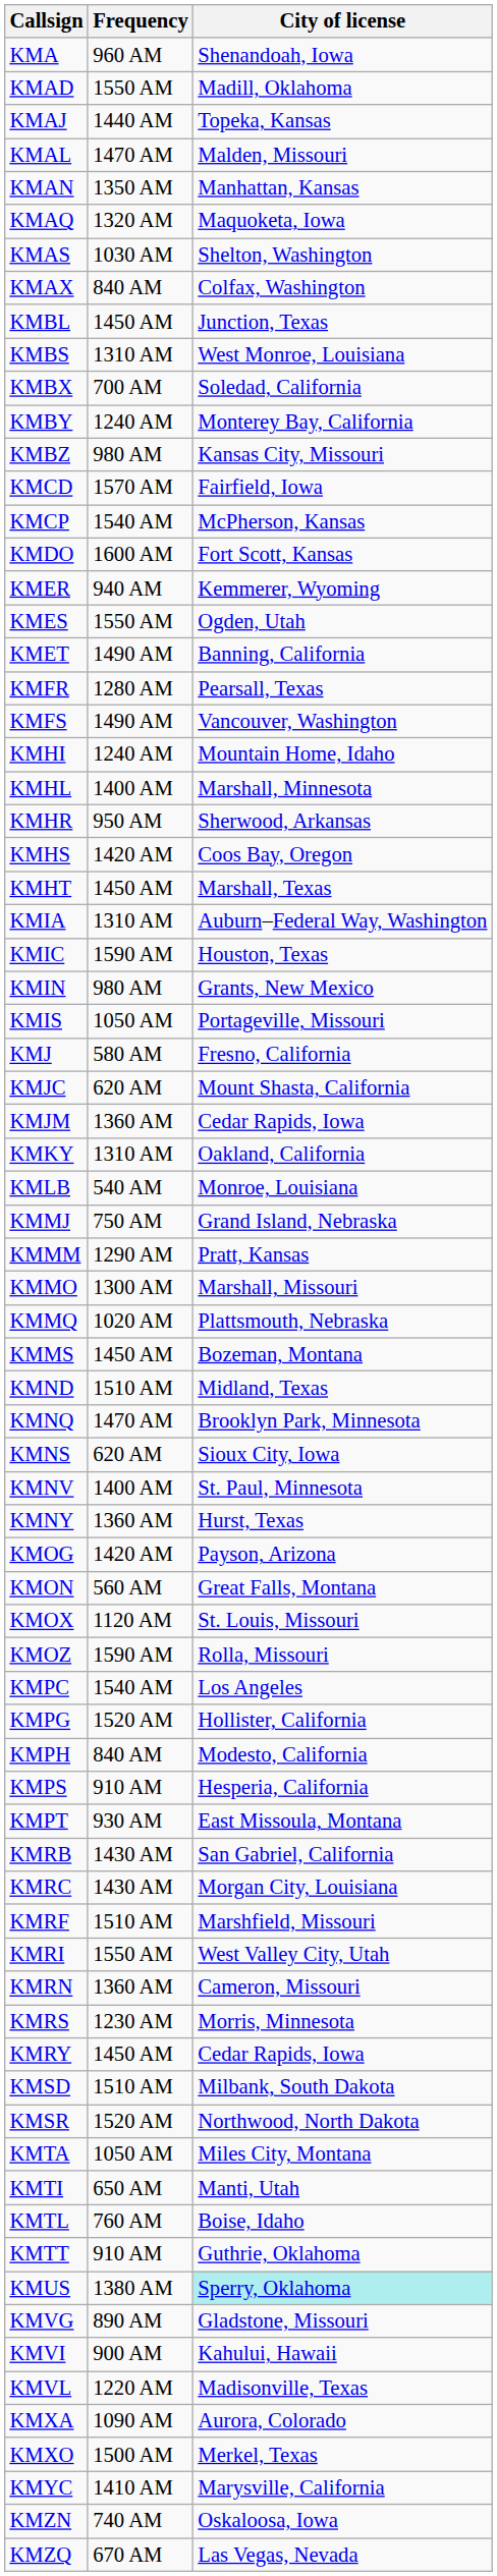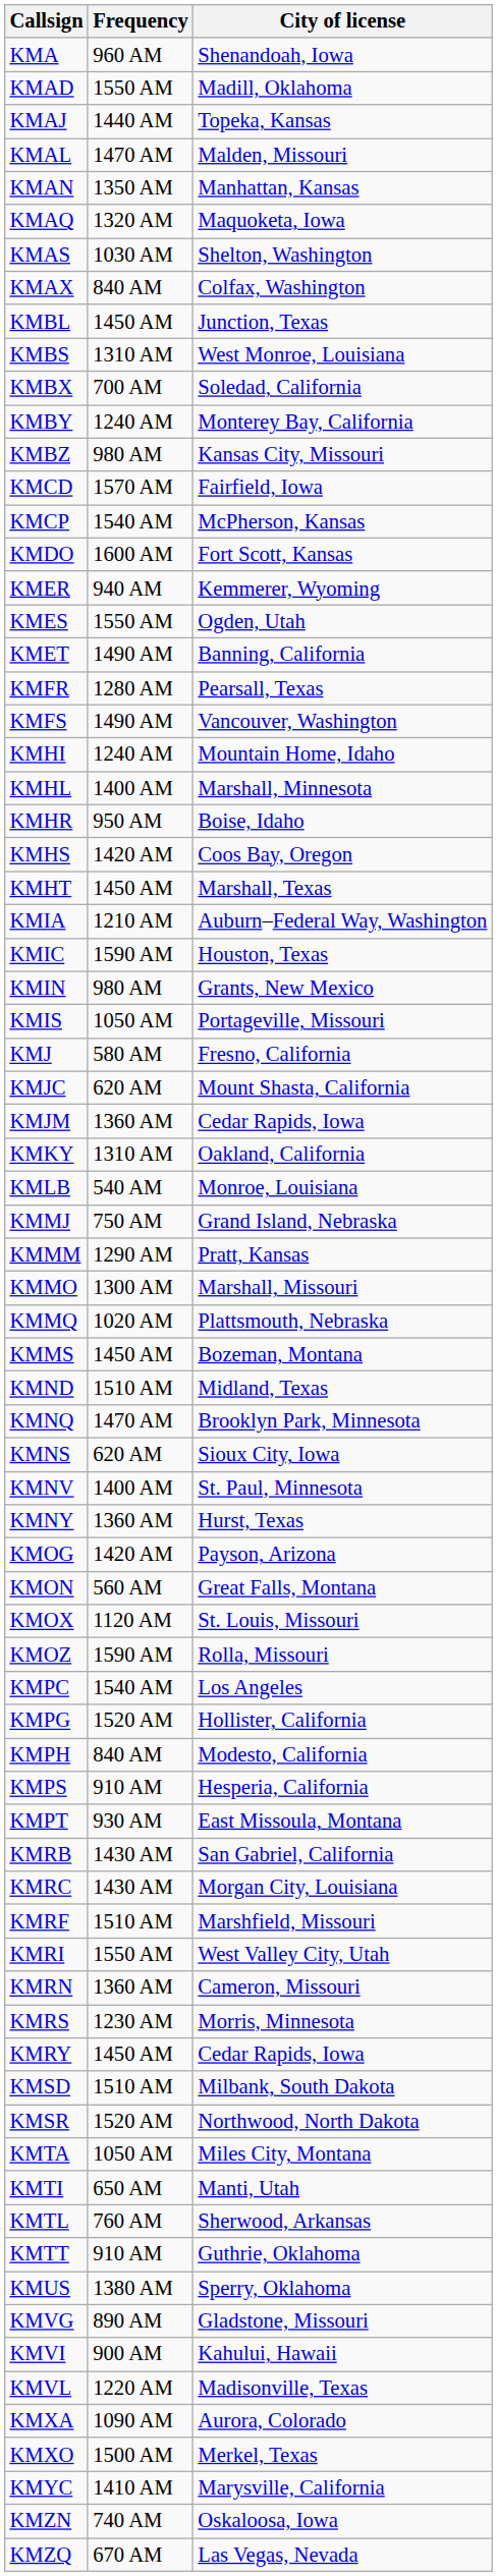 <table class="wikitable sortable">
 <tr>
 <th>Callsign</th>
 <th>Frequency</th>
 <th>City of license</th>
 </tr>
 <tr>
 <td><a href='#'>KMA</a></td>
 <td>960 AM</td>
 <td><a href='#'>Shenandoah, Iowa</a></td>
 </tr>
 <tr>
 <td><a href='#'>KMAD</a></td>
 <td>1550 AM</td>
 <td><a href='#'>Madill, Oklahoma</a></td>
 </tr>
 <tr>
 <td><a href='#'>KMAJ</a></td>
 <td>1440 AM</td>
 <td><a href='#'>Topeka, Kansas</a></td>
 </tr>
 <tr>
 <td><a href='#'>KMAL</a></td>
 <td>1470 AM</td>
 <td><a href='#'>Malden, Missouri</a></td>
 </tr>
 <tr>
 <td><a href='#'>KMAN</a></td>
 <td>1350 AM</td>
 <td><a href='#'>Manhattan, Kansas</a></td>
 </tr>
 <tr>
 <td><a href='#'>KMAQ</a></td>
 <td>1320 AM</td>
 <td><a href='#'>Maquoketa, Iowa</a></td>
 </tr>
 <tr>
 <td><a href='#'>KMAS</a></td>
 <td>1030 AM</td>
 <td><a href='#'>Shelton, Washington</a></td>
 </tr>
 <tr>
 <td><a href='#'>KMAX</a></td>
 <td>840 AM</td>
 <td><a href='#'>Colfax, Washington</a></td>
 </tr>
 <tr>
 <td><a href='#'>KMBL</a></td>
 <td>1450 AM</td>
 <td><a href='#'>Junction, Texas</a></td>
 </tr>
 <tr>
 <td><a href='#'>KMBS</a></td>
 <td>1310 AM</td>
 <td><a href='#'>West Monroe, Louisiana</a></td>
 </tr>
 <tr>
 <td><a href='#'>KMBX</a></td>
 <td>700 AM</td>
 <td><a href='#'>Soledad, California</a></td>
 </tr>
 <tr>
 <td><a href='#'>KMBY</a></td>
 <td>1240 AM</td>
 <td><a href='#'>Monterey Bay, California</a></td>
 </tr>
 <tr>
 <td><a href='#'>KMBZ</a></td>
 <td>980 AM</td>
 <td><a href='#'>Kansas City, Missouri</a></td>
 </tr>
 <tr>
 <td><a href='#'>KMCD</a></td>
 <td>1570 AM</td>
 <td><a href='#'>Fairfield, Iowa</a></td>
 </tr>
 <tr>
 <td><a href='#'>KMCP</a></td>
 <td>1540 AM</td>
 <td><a href='#'>McPherson, Kansas</a></td>
 </tr>
 <tr>
 <td><a href='#'>KMDO</a></td>
 <td>1600 AM</td>
 <td><a href='#'>Fort Scott, Kansas</a></td>
 </tr>
 <tr>
 <td><a href='#'>KMER</a></td>
 <td>940 AM</td>
 <td><a href='#'>Kemmerer, Wyoming</a></td>
 </tr>
 <tr>
 <td><a href='#'>KMES</a></td>
 <td>1550 AM</td>
 <td><a href='#'>Ogden, Utah</a></td>
 </tr>
 <tr>
 <td><a href='#'>KMET</a></td>
 <td>1490 AM</td>
 <td><a href='#'>Banning, California</a></td>
 </tr>
 <tr>
 <td><a href='#'>KMFR</a></td>
 <td>1280 AM</td>
 <td><a href='#'>Pearsall, Texas</a></td>
 </tr>
 <tr>
 <td><a href='#'>KMFS</a></td>
 <td>1490 AM</td>
 <td><a href='#'>Vancouver, Washington</a></td>
 </tr>
 <tr>
 <td><a href='#'>KMHI</a></td>
 <td>1240 AM</td>
 <td><a href='#'>Mountain Home, Idaho</a></td>
 </tr>
 <tr>
 <td><a href='#'>KMHL</a></td>
 <td>1400 AM</td>
 <td><a href='#'>Marshall, Minnesota</a></td>
 </tr>
 <tr>
 <td><a href='#'>KMHR</a></td>
 <td>950 AM</td>
-<td><a href='#'>Sherwood, Arkansas</a></td>
+<td><a href='#'>Boise, Idaho</a></td>
 </tr>
 <tr>
 <td><a href='#'>KMHS</a></td>
 <td>1420 AM</td>
 <td><a href='#'>Coos Bay, Oregon</a></td>
 </tr>
 <tr>
 <td><a href='#'>KMHT</a></td>
 <td>1450 AM</td>
 <td><a href='#'>Marshall, Texas</a></td>
 </tr>
 <tr>
 <td><a href='#'>KMIA</a></td>
-<td>1310 AM</td>
+<td>1210 AM</td>
 <td><a href='#'>Auburn</a>–<a href='#'>Federal Way, Washington</a></td>
 </tr>
 <tr>
 <td><a href='#'>KMIC</a></td>
 <td>1590 AM</td>
 <td><a href='#'>Houston, Texas</a></td>
 </tr>
 <tr>
 <td><a href='#'>KMIN</a></td>
 <td>980 AM</td>
 <td><a href='#'>Grants, New Mexico</a></td>
 </tr>
 <tr>
 <td><a href='#'>KMIS</a></td>
 <td>1050 AM</td>
 <td><a href='#'>Portageville, Missouri</a></td>
 </tr>
 <tr>
 <td><a href='#'>KMJ</a></td>
 <td>580 AM</td>
 <td><a href='#'>Fresno, California</a></td>
 </tr>
 <tr>
 <td><a href='#'>KMJC</a></td>
 <td>620 AM</td>
 <td><a href='#'>Mount Shasta, California</a></td>
 </tr>
 <tr>
 <td><a href='#'>KMJM</a></td>
 <td>1360 AM</td>
 <td><a href='#'>Cedar Rapids, Iowa</a></td>
 </tr>
 <tr>
 <td><a href='#'>KMKY</a></td>
 <td>1310 AM</td>
 <td><a href='#'>Oakland, California</a></td>
 </tr>
 <tr>
 <td><a href='#'>KMLB</a></td>
 <td>540 AM</td>
 <td><a href='#'>Monroe, Louisiana</a></td>
 </tr>
 <tr>
 <td><a href='#'>KMMJ</a></td>
 <td>750 AM</td>
 <td><a href='#'>Grand Island, Nebraska</a></td>
 </tr>
 <tr>
 <td><a href='#'>KMMM</a></td>
 <td>1290 AM</td>
 <td><a href='#'>Pratt, Kansas</a></td>
 </tr>
 <tr>
 <td><a href='#'>KMMO</a></td>
 <td>1300 AM</td>
 <td><a href='#'>Marshall, Missouri</a></td>
 </tr>
 <tr>
 <td><a href='#'>KMMQ</a></td>
 <td>1020 AM</td>
 <td><a href='#'>Plattsmouth, Nebraska</a></td>
 </tr>
 <tr>
 <td><a href='#'>KMMS</a></td>
 <td>1450 AM</td>
 <td><a href='#'>Bozeman, Montana</a></td>
 </tr>
 <tr>
 <td><a href='#'>KMND</a></td>
 <td>1510 AM</td>
 <td><a href='#'>Midland, Texas</a></td>
 </tr>
 <tr>
 <td><a href='#'>KMNQ</a></td>
 <td>1470 AM</td>
 <td><a href='#'>Brooklyn Park, Minnesota</a></td>
 </tr>
 <tr>
 <td><a href='#'>KMNS</a></td>
 <td>620 AM</td>
 <td><a href='#'>Sioux City, Iowa</a></td>
 </tr>
 <tr>
 <td><a href='#'>KMNV</a></td>
 <td>1400 AM</td>
 <td><a href='#'>St. Paul, Minnesota</a></td>
 </tr>
 <tr>
 <td><a href='#'>KMNY</a></td>
 <td>1360 AM</td>
 <td><a href='#'>Hurst, Texas</a></td>
 </tr>
 <tr>
 <td><a href='#'>KMOG</a></td>
 <td>1420 AM</td>
 <td><a href='#'>Payson, Arizona</a></td>
 </tr>
 <tr>
 <td><a href='#'>KMON</a></td>
 <td>560 AM</td>
 <td><a href='#'>Great Falls, Montana</a></td>
 </tr>
 <tr>
 <td><a href='#'>KMOX</a></td>
 <td>1120 AM</td>
 <td><a href='#'>St. Louis, Missouri</a></td>
 </tr>
 <tr>
 <td><a href='#'>KMOZ</a></td>
 <td>1590 AM</td>
 <td><a href='#'>Rolla, Missouri</a></td>
 </tr>
 <tr>
 <td><a href='#'>KMPC</a></td>
 <td>1540 AM</td>
 <td><a href='#'>Los Angeles</a></td>
 </tr>
 <tr>
 <td><a href='#'>KMPG</a></td>
 <td>1520 AM</td>
 <td><a href='#'>Hollister, California</a></td>
 </tr>
 <tr>
 <td><a href='#'>KMPH</a></td>
 <td>840 AM</td>
 <td><a href='#'>Modesto, California</a></td>
 </tr>
 <tr>
 <td><a href='#'>KMPS</a></td>
 <td>910 AM</td>
 <td><a href='#'>Hesperia, California</a></td>
 </tr>
 <tr>
 <td><a href='#'>KMPT</a></td>
 <td>930 AM</td>
 <td><a href='#'>East Missoula, Montana</a></td>
 </tr>
 <tr>
 <td><a href='#'>KMRB</a></td>
 <td>1430 AM</td>
 <td><a href='#'>San Gabriel, California</a></td>
 </tr>
 <tr>
 <td><a href='#'>KMRC</a></td>
 <td>1430 AM</td>
 <td><a href='#'>Morgan City, Louisiana</a></td>
 </tr>
 <tr>
 <td><a href='#'>KMRF</a></td>
 <td>1510 AM</td>
 <td><a href='#'>Marshfield, Missouri</a></td>
 </tr>
 <tr>
 <td><a href='#'>KMRI</a></td>
 <td>1550 AM</td>
 <td><a href='#'>West Valley City, Utah</a></td>
 </tr>
 <tr>
 <td><a href='#'>KMRN</a></td>
 <td>1360 AM</td>
 <td><a href='#'>Cameron, Missouri</a></td>
 </tr>
 <tr>
 <td><a href='#'>KMRS</a></td>
 <td>1230 AM</td>
 <td><a href='#'>Morris, Minnesota</a></td>
 </tr>
 <tr>
 <td><a href='#'>KMRY</a></td>
 <td>1450 AM</td>
 <td><a href='#'>Cedar Rapids, Iowa</a></td>
 </tr>
 <tr>
 <td><a href='#'>KMSD</a></td>
 <td>1510 AM</td>
 <td><a href='#'>Milbank, South Dakota</a></td>
 </tr>
 <tr>
 <td><a href='#'>KMSR</a></td>
 <td>1520 AM</td>
 <td><a href='#'>Northwood, North Dakota</a></td>
 </tr>
 <tr>
 <td><a href='#'>KMTA</a></td>
 <td>1050 AM</td>
 <td><a href='#'>Miles City, Montana</a></td>
 </tr>
 <tr>
 <td><a href='#'>KMTI</a></td>
 <td>650 AM</td>
 <td><a href='#'>Manti, Utah</a></td>
 </tr>
 <tr>
 <td><a href='#'>KMTL</a></td>
 <td>760 AM</td>
-<td><a href='#'>Boise, Idaho</a></td>
+<td><a href='#'>Sherwood, Arkansas</a></td>
 </tr>
 <tr>
 <td><a href='#'>KMTT</a></td>
 <td>910 AM</td>
 <td><a href='#'>Guthrie, Oklahoma</a></td>
 </tr>
 <tr>
 <td><a href='#'>KMUS</a></td>
 <td>1380 AM</td>
-<td style="background: paleturquoise;"><a href='#'>Sperry, Oklahoma</a></td>
+<td><a href='#'>Sperry, Oklahoma</a></td>
 </tr>
 <tr>
 <td><a href='#'>KMVG</a></td>
 <td>890 AM</td>
 <td><a href='#'>Gladstone, Missouri</a></td>
 </tr>
 <tr>
 <td><a href='#'>KMVI</a></td>
 <td>900 AM</td>
 <td><a href='#'>Kahului, Hawaii</a></td>
 </tr>
 <tr>
 <td><a href='#'>KMVL</a></td>
 <td>1220 AM</td>
 <td><a href='#'>Madisonville, Texas</a></td>
 </tr>
 <tr>
 <td><a href='#'>KMXA</a></td>
 <td>1090 AM</td>
 <td><a href='#'>Aurora, Colorado</a></td>
 </tr>
 <tr>
 <td><a href='#'>KMXO</a></td>
 <td>1500 AM</td>
 <td><a href='#'>Merkel, Texas</a></td>
 </tr>
 <tr>
 <td><a href='#'>KMYC</a></td>
 <td>1410 AM</td>
 <td><a href='#'>Marysville, California</a></td>
 </tr>
 <tr>
 <td><a href='#'>KMZN</a></td>
 <td>740 AM</td>
 <td><a href='#'>Oskaloosa, Iowa</a></td>
 </tr>
 <tr>
 <td><a href='#'>KMZQ</a></td>
 <td>670 AM</td>
 <td><a href='#'>Las Vegas, Nevada</a></td>
 </tr>
 </table>
